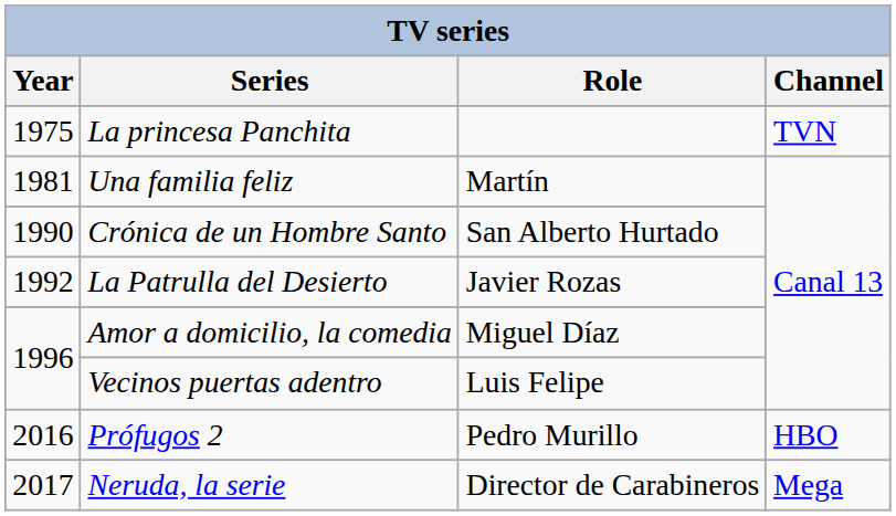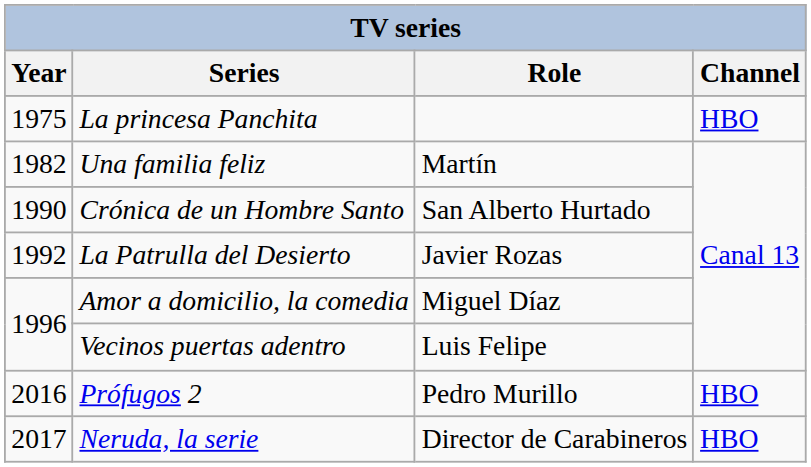 <table class="wikitable" style="font-size: 95%;">
 <tr>
 <th colspan="4" style="background: LightSteelBlue;">TV series</th>
 </tr>
 <tr>
 <th>Year</th>
 <th>Series</th>
 <th>Role</th>
 <th>Channel</th>
 </tr>
 <tr>
 <td>1975</td>
 <td><em>La princesa Panchita</em></td>
 <td></td>
-<td><a href='#'>TVN</a></td>
+<td><a href='#'>HBO</a></td>
 </tr>
 <tr>
-<td>1981</td>
+<td>1982</td>
 <td><em>Una familia feliz</em></td>
 <td>Martín</td>
 <td rowspan="5"><a href='#'>Canal 13</a></td>
 </tr>
 <tr>
 <td>1990</td>
 <td><em>Crónica de un Hombre Santo</em></td>
 <td Alberto Hurtado Cruchaga>San Alberto Hurtado</td>
 </tr>
 <tr>
 <td>1992</td>
 <td><em>La Patrulla del Desierto</em></td>
 <td>Javier Rozas</td>
 </tr>
 <tr>
 <td rowspan="2">1996</td>
 <td><em>Amor a domicilio, la comedia</em></td>
 <td>Miguel Díaz</td>
 </tr>
 <tr>
 <td><em>Vecinos puertas adentro</em></td>
 <td>Luis Felipe</td>
 </tr>
 <tr>
 <td>2016</td>
 <td><em><a href='#'>Prófugos</a> 2</em></td>
 <td>Pedro Murillo</td>
 <td><a href='#'>HBO</a></td>
 </tr>
 <tr>
 <td>2017</td>
 <td><a href='#'><em>Neruda, la serie</em></a></td>
 <td>Director de Carabineros</td>
-<td><a href='#'>Mega</a></td>
+<td><a href='#'>HBO</a></td>
 </tr>
 </table>
